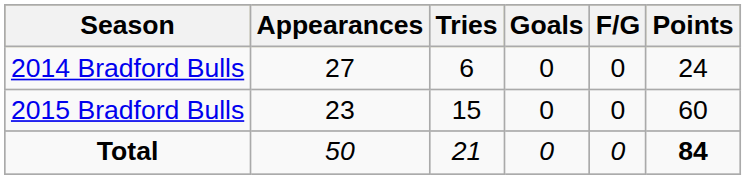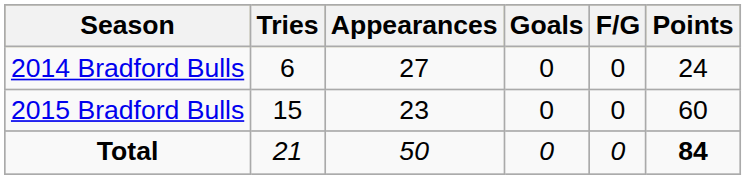 <table class="wikitable" style="text-align:center;">
 <tr bgcolor="#bdb76b">
 <th>Season</th>
+<th>Tries</th>
 <th>Appearances</th>
-<th>Tries</th>
 <th>Goals</th>
 <th>F/G</th>
 <th>Points</th>
 </tr>
 <tr>
 <td><a href='#'>2014 Bradford Bulls</a></td>
+<td>6</td>
 <td>27</td>
-<td>6</td>
 <td>0</td>
 <td>0</td>
 <td>24</td>
 </tr>
 <tr>
 <td><a href='#'>2015 Bradford Bulls</a></td>
+<td>15</td>
 <td>23</td>
-<td>15</td>
 <td>0</td>
 <td>0</td>
 <td>60</td>
 </tr>
 <tr>
 <td><strong>Total</strong></td>
+<td><em>21</em></td>
 <td><em>50</em></td>
-<td><em>21</em></td>
 <td><em>0</em></td>
 <td><em>0</em></td>
 <td><strong>84</strong></td>
 </tr>
 </table>
